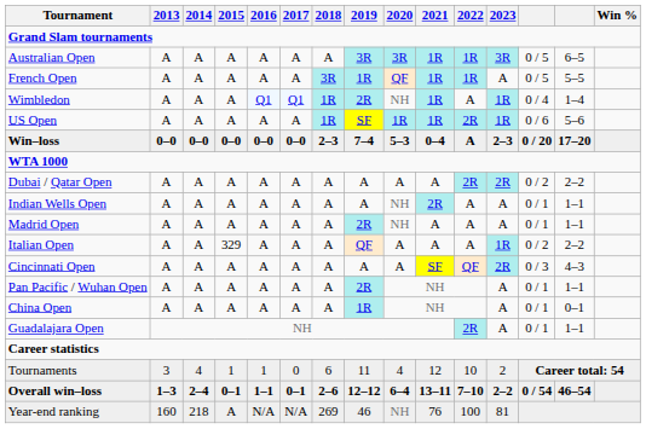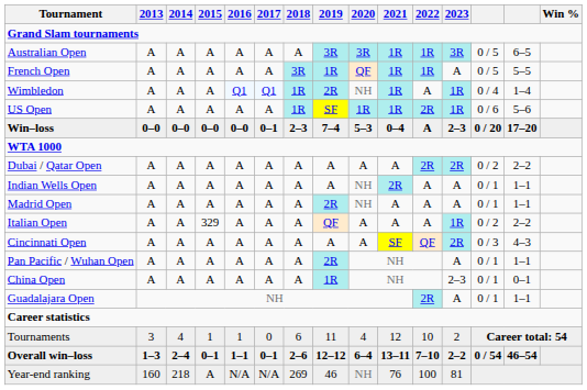 <table class=wikitable style=text-align:center>
 <tr>
 <th>Tournament</th>
 <th><a href='#'>2013</a></th>
 <th><a href='#'>2014</a></th>
 <th><a href='#'>2015</a></th>
 <th><a href='#'>2016</a></th>
 <th><a href='#'>2017</a></th>
 <th><a href='#'>2018</a></th>
 <th><a href='#'>2019</a></th>
 <th><a href='#'>2020</a></th>
 <th><a href='#'>2021</a></th>
 <th><a href='#'>2022</a></th>
 <th><a href='#'>2023</a></th>
 <th></th>
 <th></th>
 <th>Win %</th>
 </tr>
 <tr>
 <td colspan="15" align="left"><strong><a href='#'>Grand Slam tournaments</a></strong></td>
 </tr>
 <tr>
 <td style=text-align:left><a href='#'>Australian Open</a></td>
 <td>A</td>
 <td>A</td>
 <td>A</td>
 <td>A</td>
 <td>A</td>
 <td>A</td>
 <td style=background:#afeeee><a href='#'>3R</a></td>
 <td style=background:#afeeee><a href='#'>3R</a></td>
 <td style=background:#afeeee><a href='#'>1R</a></td>
 <td style=background:#afeeee><a href='#'>1R</a></td>
 <td style=background:#afeeee><a href='#'>3R</a></td>
 <td>0 / 5</td>
 <td>6–5</td>
 <td></td>
 </tr>
 <tr>
 <td style=text-align:left><a href='#'>French Open</a></td>
 <td>A</td>
 <td>A</td>
 <td>A</td>
 <td>A</td>
 <td>A</td>
 <td style=background:#afeeee><a href='#'>3R</a></td>
 <td style=background:#afeeee><a href='#'>1R</a></td>
 <td style=background:#ffebcd><a href='#'>QF</a></td>
 <td style=background:#afeeee><a href='#'>1R</a></td>
 <td bgcolor=afeeee><a href='#'>1R</a></td>
 <td>A</td>
 <td>0 / 5</td>
 <td>5–5</td>
 <td></td>
 </tr>
 <tr>
 <td style=text-align:left><a href='#'>Wimbledon</a></td>
 <td>A</td>
 <td>A</td>
 <td>A</td>
 <td bgcolor=f0f8ff><a href='#'>Q1</a></td>
 <td bgcolor=f0f8ff><a href='#'>Q1</a></td>
 <td style=background:#afeeee><a href='#'>1R</a></td>
 <td style=background:#afeeee><a href='#'>2R</a></td>
 <td style=color:#767676>NH</td>
 <td style=background:#afeeee><a href='#'>1R</a></td>
 <td>A</td>
 <td style=background:#afeeee><a href='#'>1R</a></td>
 <td>0 / 4</td>
 <td>1–4</td>
 <td></td>
 </tr>
 <tr>
 <td style=text-align:left><a href='#'>US Open</a></td>
 <td>A</td>
 <td>A</td>
 <td>A</td>
 <td>A</td>
 <td>A</td>
 <td style=background:#afeeee><a href='#'>1R</a></td>
 <td style=background:yellow><a href='#'>SF</a></td>
 <td style=background:#afeeee><a href='#'>1R</a></td>
 <td style=background:#afeeee><a href='#'>1R</a></td>
 <td style=background:#afeeee><a href='#'>2R</a></td>
 <td style=background:#afeeee><a href='#'>1R</a></td>
 <td>0 / 6</td>
 <td>5–6</td>
 <td></td>
 </tr>
 <tr style=font-weight:bold;background:#efefef>
 <td style=text-align:left>Win–loss</td>
 <td>0–0</td>
 <td>0–0</td>
 <td>0–0</td>
 <td>0–0</td>
-<td>0–0</td>
+<td>0–1</td>
 <td>2–3</td>
 <td>7–4</td>
 <td>5–3</td>
 <td>0–4</td>
 <td>A</td>
 <td>2–3</td>
 <td>0 / 20</td>
 <td>17–20</td>
 <td></td>
 </tr>
 <tr>
 <td colspan="15" style="text-align:left"><strong><a href='#'>WTA 1000</a></strong></td>
 </tr>
 <tr>
 <td align="left"><a href='#'>Dubai</a> / <a href='#'>Qatar Open</a></td>
 <td>A</td>
 <td>A</td>
 <td>A</td>
 <td>A</td>
 <td>A</td>
 <td>A</td>
 <td>A</td>
 <td>A</td>
 <td>A</td>
 <td bgcolor=afeeee><a href='#'>2R</a></td>
 <td bgcolor=afeeee><a href='#'>2R</a></td>
 <td>0 / 2</td>
 <td>2–2</td>
 <td></td>
 </tr>
 <tr>
 <td style=text-align:left><a href='#'>Indian Wells Open</a></td>
 <td>A</td>
 <td>A</td>
 <td>A</td>
 <td>A</td>
 <td>A</td>
 <td>A</td>
 <td>A</td>
 <td style=color:#767676>NH</td>
 <td bgcolor=afeeee><a href='#'>2R</a></td>
 <td>A</td>
 <td>A</td>
 <td>0 / 1</td>
 <td>1–1</td>
 <td></td>
 </tr>
 <tr>
 <td style=text-align:left><a href='#'>Madrid Open</a></td>
 <td>A</td>
 <td>A</td>
 <td>A</td>
 <td>A</td>
 <td>A</td>
 <td>A</td>
 <td bgcolor=afeeee><a href='#'>2R</a></td>
 <td style=color:#767676>NH</td>
 <td>A</td>
 <td>A</td>
 <td>A</td>
 <td>0 / 1</td>
 <td>1–1</td>
 <td></td>
 </tr>
 <tr>
 <td style=text-align:left><a href='#'>Italian Open</a></td>
 <td>A</td>
 <td>A</td>
 <td>329</td>
 <td>A</td>
 <td>A</td>
 <td>A</td>
 <td bgcolor=ffebcd><a href='#'>QF</a></td>
 <td>A</td>
 <td>A</td>
 <td>A</td>
 <td bgcolor=afeeee><a href='#'>1R</a></td>
 <td>0 / 2</td>
 <td>2–2</td>
 <td></td>
 </tr>
 <tr>
 <td style=text-align:left><a href='#'>Cincinnati Open</a></td>
 <td>A</td>
 <td>A</td>
 <td>A</td>
 <td>A</td>
 <td>A</td>
 <td>A</td>
 <td>A</td>
 <td>A</td>
 <td style=background:yellow><a href='#'>SF</a></td>
 <td style=background:#ffebcd><a href='#'>QF</a></td>
 <td bgcolor=afeeee><a href='#'>2R</a></td>
 <td>0 / 3</td>
 <td>4–3</td>
 <td></td>
 </tr>
 <tr>
 <td style=text-align:left><a href='#'>Pan Pacific</a> / <a href='#'>Wuhan Open</a></td>
 <td>A</td>
 <td>A</td>
 <td>A</td>
 <td>A</td>
 <td>A</td>
 <td>A</td>
 <td bgcolor=afeeee><a href='#'>2R</a></td>
 <td colspan="3" style="color:#767676">NH</td>
 <td>A</td>
 <td>0 / 1</td>
 <td>1–1</td>
 <td></td>
 </tr>
 <tr>
 <td style=text-align:left><a href='#'>China Open</a></td>
 <td>A</td>
 <td>A</td>
 <td>A</td>
 <td>A</td>
 <td>A</td>
 <td>A</td>
 <td bgcolor=afeeee><a href='#'>1R</a></td>
 <td colspan="3" style="color:#767676">NH</td>
-<td>A</td>
+<td>2–3</td>
 <td>0 / 1</td>
 <td>0–1</td>
 <td></td>
 </tr>
 <tr>
 <td style=text-align:left><a href='#'>Guadalajara Open</a></td>
 <td colspan="9" style="color:#767676">NH</td>
 <td bgcolor=afeeee><a href='#'>2R</a></td>
 <td>A</td>
 <td>0 / 1</td>
 <td>1–1</td>
 <td></td>
 </tr>
 <tr>
 <td colspan="15" style="text-align:left"><strong>Career statistics</strong></td>
 </tr>
 <tr bgcolor=efefef>
 <td style=text-align:left>Tournaments</td>
 <td>3</td>
 <td>4</td>
 <td>1</td>
 <td>1</td>
 <td>0</td>
 <td>6</td>
 <td>11</td>
 <td>4</td>
 <td>12</td>
 <td>10</td>
 <td>2</td>
 <td colspan="3"><strong>Career total: 54</strong></td>
 </tr>
 <tr style=font-weight:bold;background:#efefef>
 <td style=text-align:left>Overall win–loss</td>
 <td>1–3</td>
 <td>2–4</td>
 <td>0–1</td>
 <td>1–1</td>
 <td>0–1</td>
 <td>2–6</td>
 <td>12–12</td>
 <td>6–4</td>
 <td>13–11</td>
 <td>7–10</td>
 <td>2–2</td>
 <td>0 / 54</td>
 <td>46–54</td>
 <td></td>
 </tr>
 <tr bgcolor=efefef>
 <td style=text-align:left>Year-end ranking</td>
 <td>160</td>
 <td>218</td>
 <td>A</td>
 <td>N/A</td>
 <td>N/A</td>
 <td>269</td>
 <td>46</td>
 <td style=color:#767676>NH</td>
 <td>76</td>
 <td>100</td>
 <td>81</td>
 <td colspan=3></td>
 </tr>
 </table>
